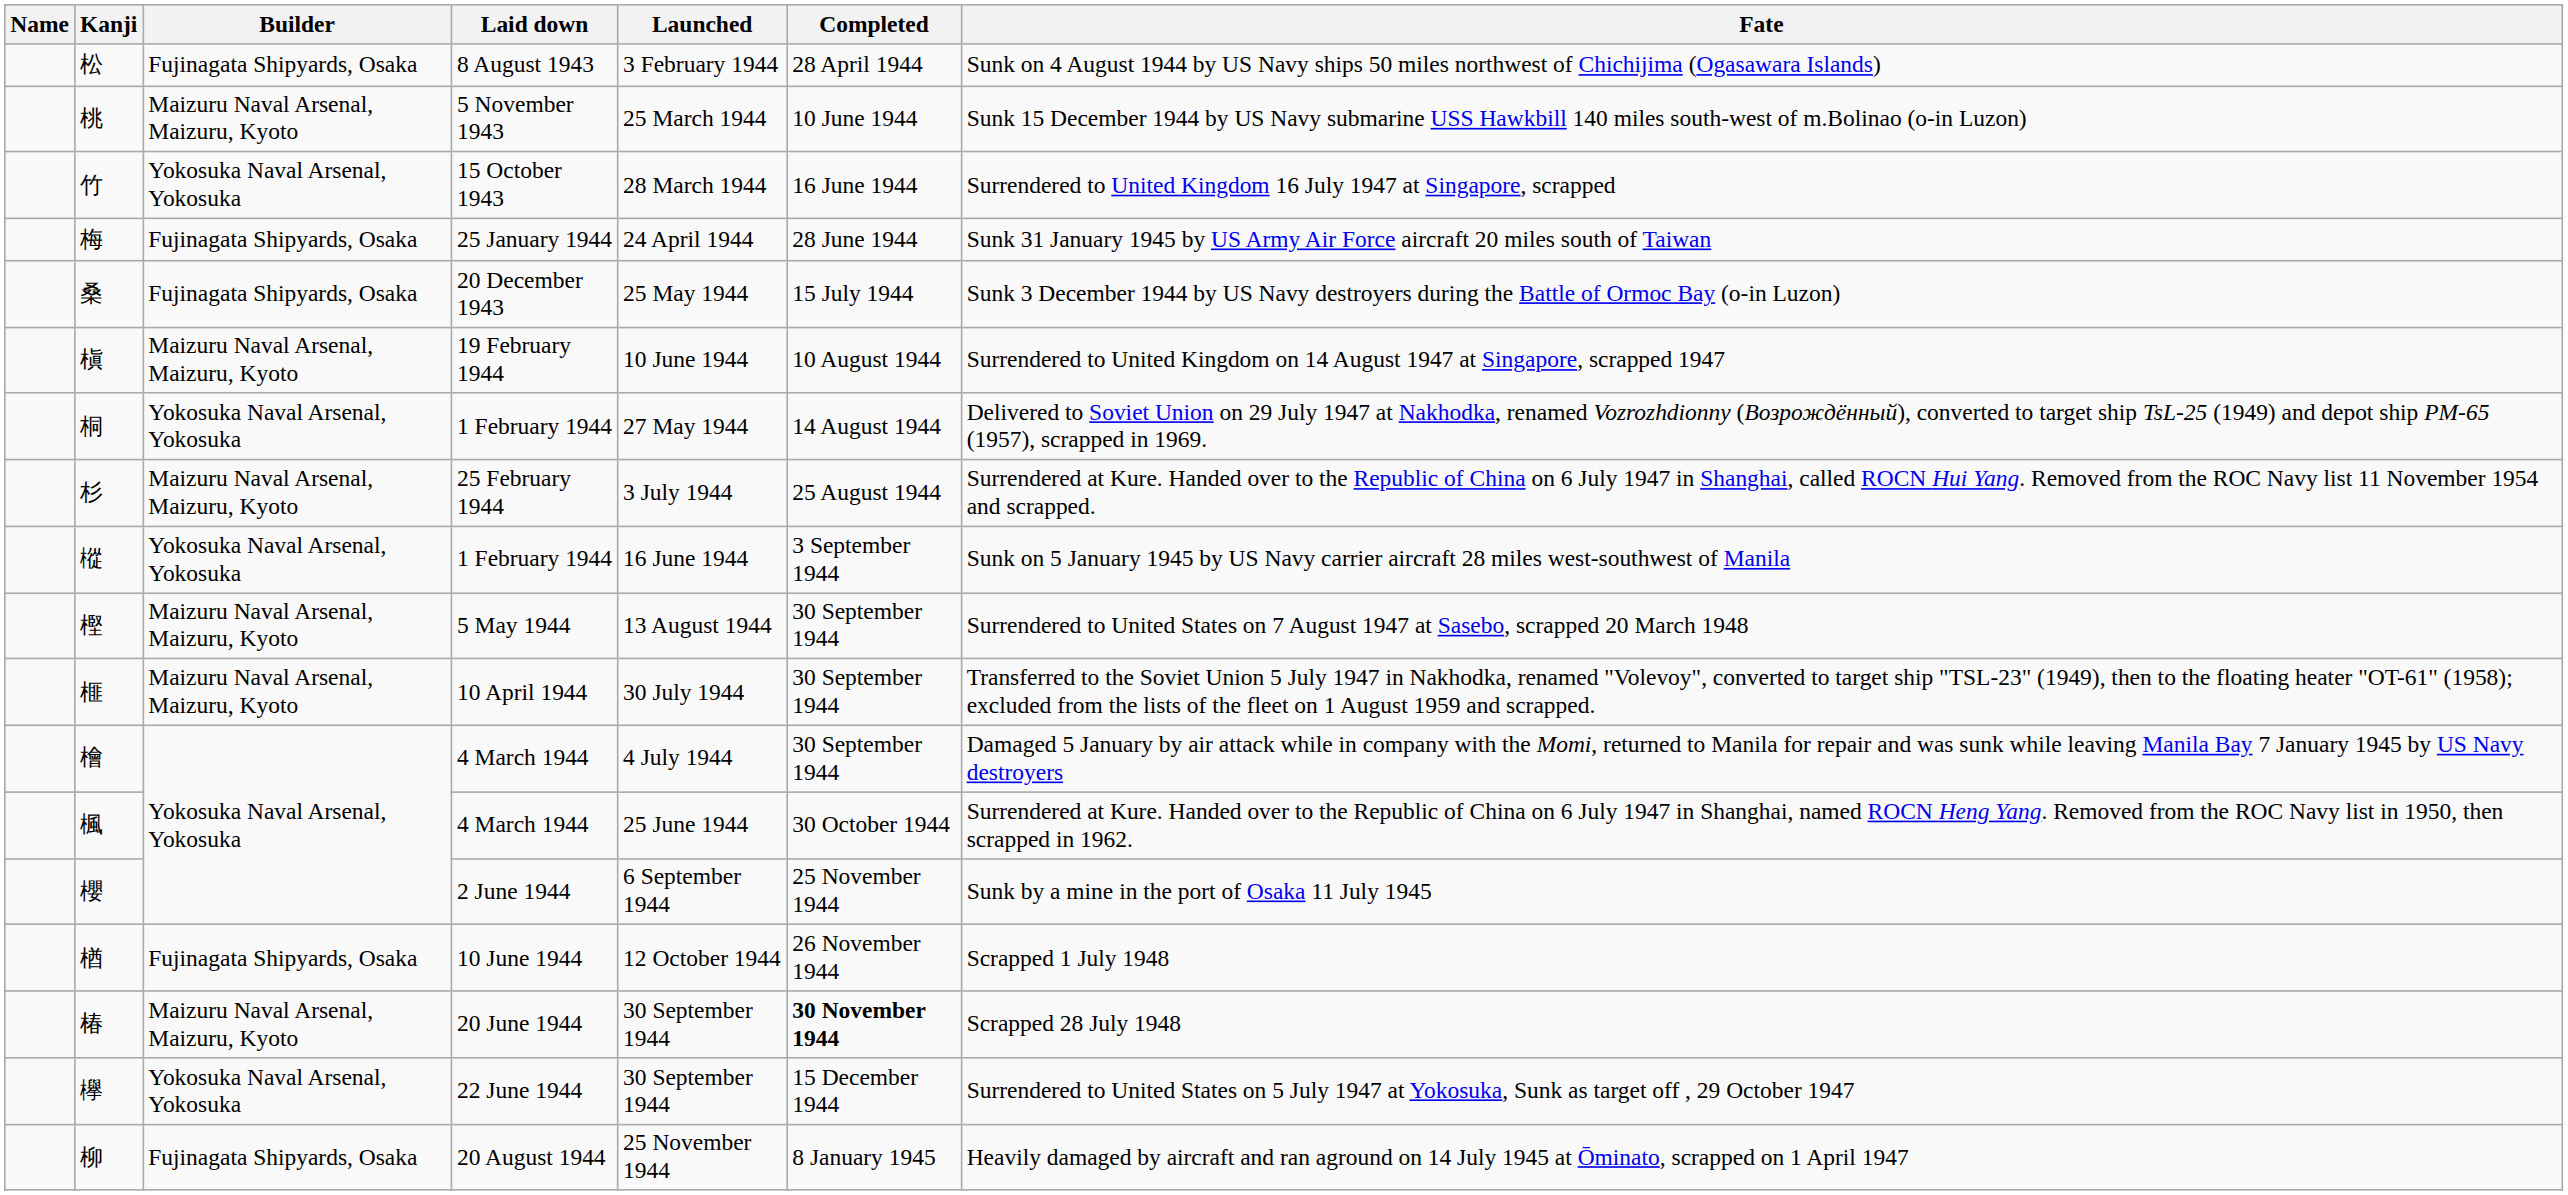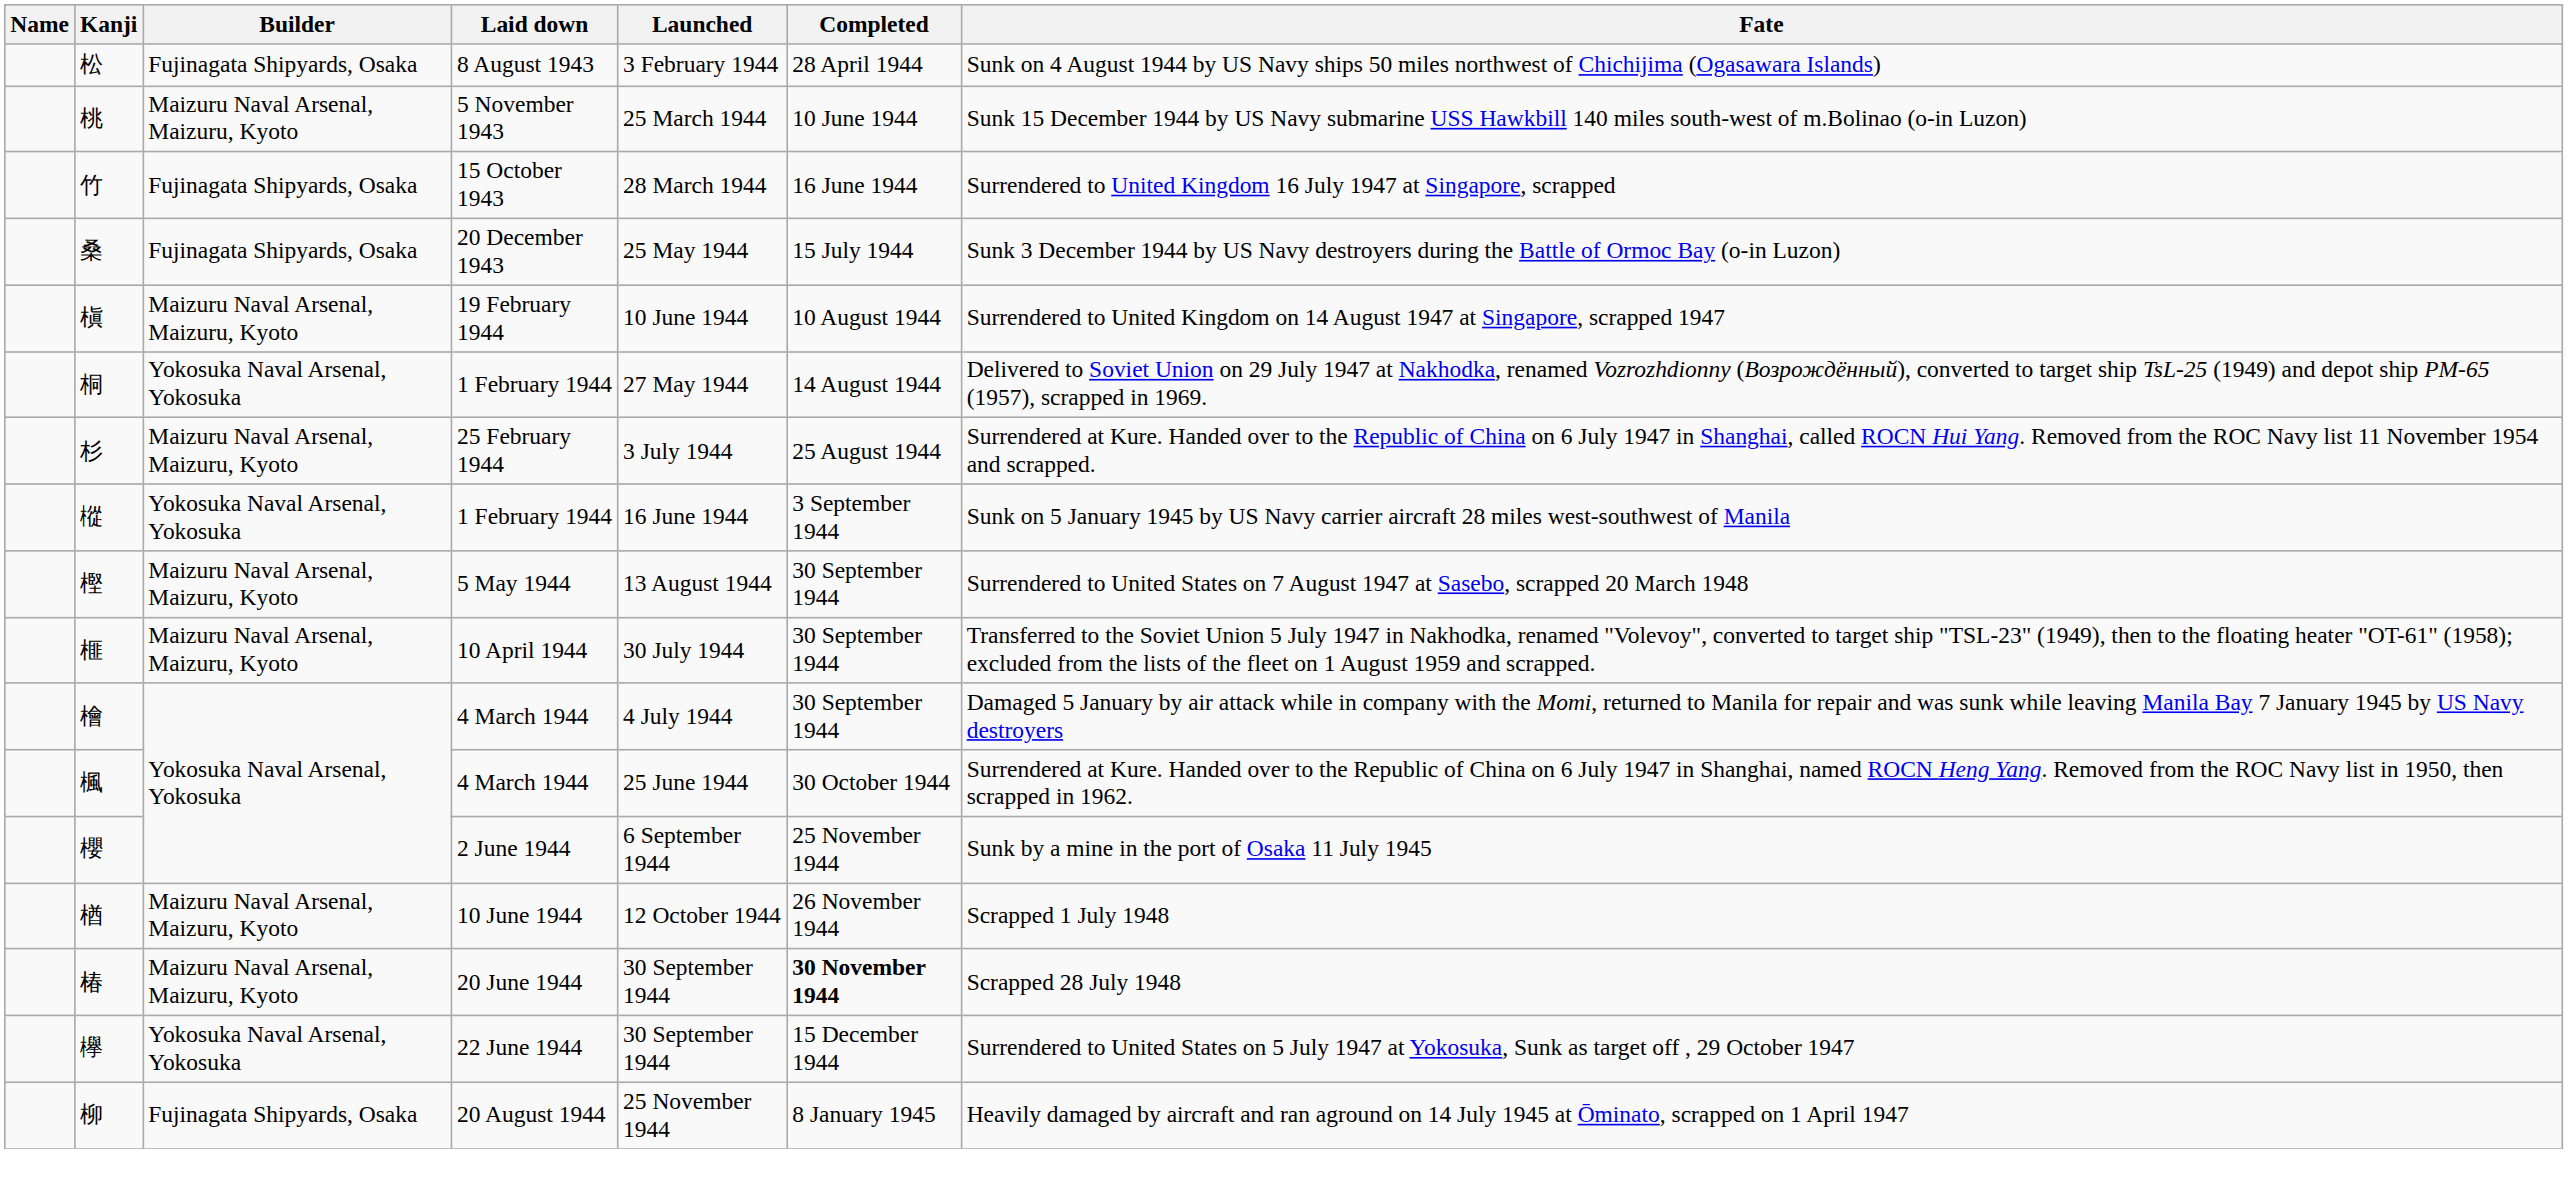 <table class="wikitable" style="font-size:90%;">
 <tr>
 <th>Name</th>
 <th>Kanji</th>
 <th>Builder</th>
 <th>Laid down</th>
 <th>Launched</th>
 <th>Completed</th>
 <th>Fate</th>
 </tr>
 <tr>
 <td></td>
 <td>松</td>
 <td>Fujinagata Shipyards, Osaka</td>
 <td>8 August 1943</td>
 <td>3 February 1944</td>
 <td>28 April 1944</td>
 <td>Sunk on 4 August 1944 by US Navy ships 50 miles northwest of <a href='#'>Chichijima</a> (<a href='#'>Ogasawara Islands</a>)</td>
 </tr>
 <tr>
 <td></td>
 <td>桃</td>
 <td>Maizuru Naval Arsenal, Maizuru, Kyoto</td>
 <td>5 November 1943</td>
 <td>25 March 1944</td>
 <td>10 June 1944</td>
 <td>Sunk 15 December 1944 by US Navy submarine <a href='#'>USS Hawkbill</a> 140 miles south-west of m.Bolinao (o-in Luzon)</td>
 </tr>
 <tr>
 <td></td>
 <td>竹</td>
-<td>Yokosuka Naval Arsenal, Yokosuka</td>
+<td>Fujinagata Shipyards, Osaka</td>
 <td>15 October 1943</td>
 <td>28 March 1944</td>
 <td>16 June 1944</td>
 <td>Surrendered to <a href='#'>United Kingdom</a> 16 July 1947 at <a href='#'>Singapore</a>, scrapped</td>
-</tr>
-<tr>
-<td></td>
-<td>梅</td>
-<td>Fujinagata Shipyards, Osaka</td>
-<td>25 January 1944</td>
-<td>24 April 1944</td>
-<td>28 June 1944</td>
-<td>Sunk 31 January 1945 by <a href='#'>US Army Air Force</a> aircraft 20 miles south of <a href='#'>Taiwan</a></td>
 </tr>
 <tr>
 <td></td>
 <td>桑</td>
 <td>Fujinagata Shipyards, Osaka</td>
 <td>20 December 1943</td>
 <td>25 May 1944</td>
 <td>15 July 1944</td>
 <td>Sunk 3 December 1944 by US Navy destroyers during the <a href='#'>Battle of Ormoc Bay</a> (o-in Luzon)</td>
 </tr>
 <tr>
 <td></td>
 <td>槇</td>
 <td>Maizuru Naval Arsenal, Maizuru, Kyoto</td>
 <td>19 February 1944</td>
 <td>10 June 1944</td>
 <td>10 August 1944</td>
 <td>Surrendered to United Kingdom on 14 August 1947 at <a href='#'>Singapore</a>, scrapped 1947</td>
 </tr>
 <tr>
 <td></td>
 <td>桐</td>
 <td>Yokosuka Naval Arsenal, Yokosuka</td>
 <td>1 February 1944</td>
 <td>27 May 1944</td>
 <td>14 August 1944</td>
 <td>Delivered to <a href='#'>Soviet Union</a> on 29 July 1947 at <a href='#'>Nakhodka</a>, renamed <em>Vozrozhdionny</em> (<em>Возрождённый</em>), converted to target ship <em>TsL-25</em> (1949) and depot ship <em>PM-65</em> (1957), scrapped in 1969.</td>
 </tr>
 <tr>
 <td></td>
 <td>杉</td>
 <td>Maizuru Naval Arsenal, Maizuru, Kyoto</td>
 <td>25 February 1944</td>
 <td>3 July 1944</td>
 <td>25 August 1944</td>
 <td>Surrendered at Kure.  Handed over to the <a href='#'>Republic of China</a> on 6 July 1947 in <a href='#'>Shanghai</a>, called <a href='#'>ROCN <em>Hui Yang</em></a>. Removed from the ROC Navy list 11 November 1954 and scrapped.</td>
 </tr>
 <tr>
 <td></td>
 <td>樅</td>
 <td>Yokosuka Naval Arsenal, Yokosuka</td>
 <td>1 February 1944</td>
 <td>16 June 1944</td>
 <td>3 September 1944</td>
 <td>Sunk on 5 January 1945 by US Navy carrier aircraft 28 miles west-southwest of <a href='#'>Manila</a></td>
 </tr>
 <tr>
 <td></td>
 <td>樫</td>
 <td>Maizuru Naval Arsenal, Maizuru, Kyoto</td>
 <td>5 May 1944</td>
 <td>13 August 1944</td>
 <td>30 September 1944</td>
 <td>Surrendered to United States on 7 August 1947 at <a href='#'>Sasebo</a>, scrapped 20 March 1948</td>
 </tr>
 <tr>
 <td></td>
 <td>榧</td>
 <td>Maizuru Naval Arsenal, Maizuru, Kyoto</td>
 <td>10 April 1944</td>
 <td>30 July 1944</td>
 <td>30 September 1944</td>
 <td>Transferred to the Soviet Union 5 July 1947 in Nakhodka, renamed "Volevoy", converted to target ship "TSL-23" (1949), then to the floating heater "OT-61" (1958); excluded from the lists of the fleet on 1 August 1959 and scrapped.</td>
 </tr>
 <tr>
 <td></td>
 <td>檜</td>
 <td rowspan=3>Yokosuka Naval Arsenal, Yokosuka</td>
 <td>4 March 1944</td>
 <td>4 July 1944</td>
 <td>30 September 1944</td>
 <td>Damaged 5 January by air attack while in company with the <em>Momi</em>, returned to Manila for repair and was sunk while leaving <a href='#'>Manila Bay</a> 7 January 1945 by <a href='#'>US Navy destroyers</a></td>
 </tr>
 <tr>
 <td></td>
 <td>楓</td>
 <td>4 March 1944</td>
 <td>25 June 1944</td>
 <td>30 October 1944</td>
 <td>Surrendered at Kure. Handed over to the Republic of China on 6 July 1947 in Shanghai, named <a href='#'>ROCN <em>Heng Yang</em></a>. Removed from the ROC Navy list in 1950, then scrapped in 1962.</td>
 </tr>
 <tr>
 <td></td>
 <td>櫻</td>
 <td>2 June 1944</td>
 <td>6 September 1944</td>
 <td>25 November 1944</td>
 <td>Sunk by a mine in the port of <a href='#'>Osaka</a> 11 July 1945</td>
 </tr>
 <tr>
 <td></td>
 <td>楢</td>
-<td>Fujinagata Shipyards, Osaka</td>
+<td>Maizuru Naval Arsenal, Maizuru, Kyoto</td>
 <td>10 June 1944</td>
 <td>12 October 1944</td>
 <td>26 November 1944</td>
 <td>Scrapped 1 July 1948</td>
 </tr>
 <tr>
 <td></td>
 <td>椿</td>
 <td>Maizuru Naval Arsenal, Maizuru, Kyoto</td>
 <td>20 June 1944</td>
 <td>30 September 1944</td>
 <td><strong>30 November 1944</strong></td>
 <td>Scrapped 28 July 1948</td>
 </tr>
 <tr>
 <td></td>
 <td>欅</td>
 <td>Yokosuka Naval Arsenal, Yokosuka</td>
 <td>22 June 1944</td>
 <td>30 September 1944</td>
 <td>15 December 1944</td>
 <td>Surrendered to United States on 5 July 1947 at <a href='#'>Yokosuka</a>, Sunk as target off , 29 October 1947</td>
 </tr>
 <tr>
 <td></td>
 <td>柳</td>
 <td>Fujinagata Shipyards, Osaka</td>
 <td>20 August 1944</td>
 <td>25 November 1944</td>
 <td>8 January 1945</td>
 <td>Heavily damaged by aircraft and ran aground on 14 July 1945 at <a href='#'>Ōminato</a>, scrapped on 1 April 1947</td>
 </tr>
 </table>
